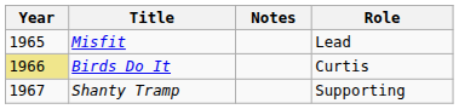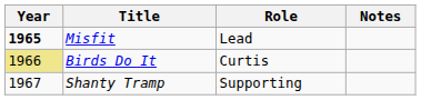 <table class="wikitable sortable" style="min-width:30em">
 <tr>
 <th>Year</th>
 <th>Title</th>
+<th>Role</th>
 <th>Notes</th>
-<th>Role</th>
 </tr>
 <tr>
-<td>1965</td>
+<td><strong>1965</strong></td>
 <td><em><a href='#'>Misfit</a></em></td>
+<td>Lead</td>
 <td></td>
-<td>Lead</td>
 </tr>
 <tr>
 <td style="background: khaki;">1966</td>
 <td><em><a href='#'>Birds Do It</a></em></td>
+<td>Curtis</td>
 <td></td>
-<td>Curtis</td>
 </tr>
 <tr>
 <td>1967</td>
 <td><em>Shanty Tramp</em></td>
+<td>Supporting</td>
 <td></td>
-<td>Supporting</td>
 </tr>
 </table>
